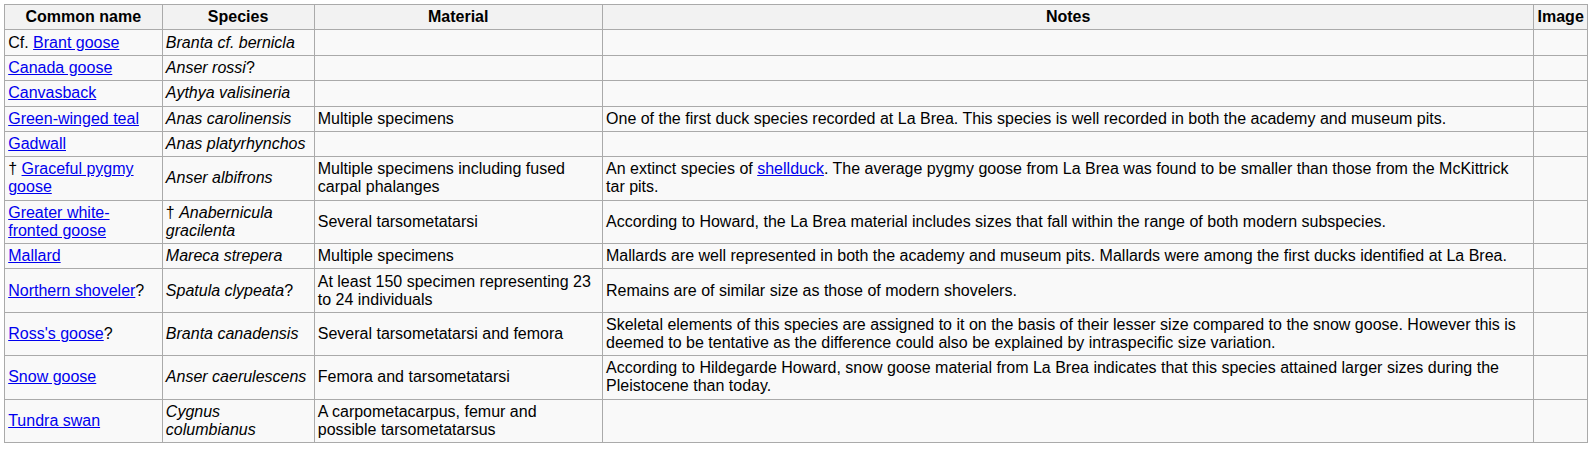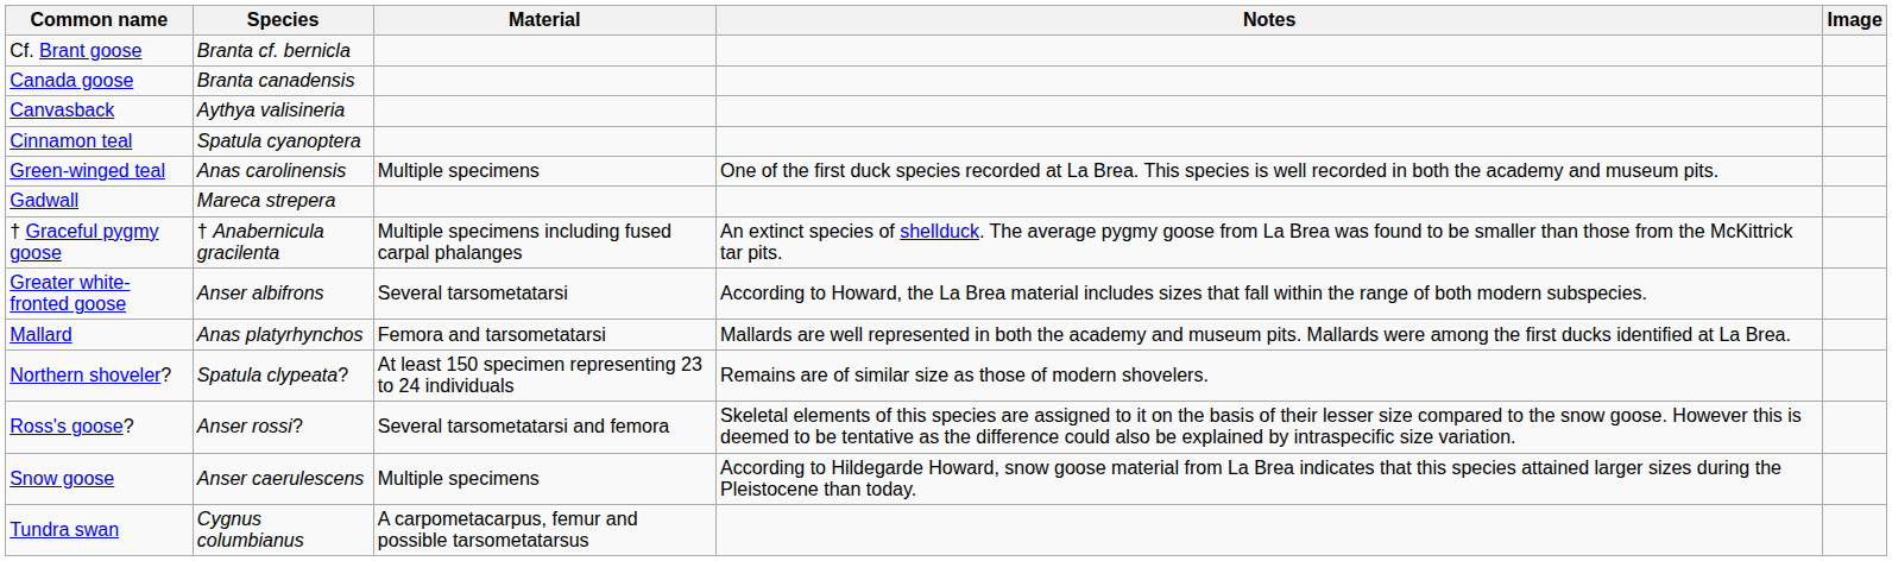 <table class="wikitable" align="center" width="100%">
 <tr>
 <th>Common name</th>
 <th>Species</th>
 <th>Material</th>
 <th>Notes</th>
 <th>Image</th>
 </tr>
 <tr>
 <td>Cf. <a href='#'>Brant goose</a></td>
 <td><em>Branta cf. bernicla</em></td>
 <td></td>
 <td></td>
 <td><div></div></td>
 </tr>
 <tr>
 <td><a href='#'>Canada goose</a></td>
-<td><em>Anser rossi</em>?</td>
+<td><em>Branta canadensis</em></td>
 <td></td>
 <td></td>
 <td></td>
 </tr>
 <tr>
 <td><a href='#'>Canvasback</a></td>
 <td><em>Aythya valisineria</em></td>
+<td></td>
+<td></td>
+<td></td>
+</tr>
+<tr>
+<td><a href='#'>Cinnamon teal</a></td>
+<td><em>Spatula cyanoptera</em></td>
 <td></td>
 <td></td>
 <td></td>
 </tr>
 <tr>
 <td><a href='#'>Green-winged teal</a></td>
 <td><em>Anas carolinensis</em></td>
 <td>Multiple specimens</td>
 <td>One of the first duck species recorded at La Brea. This species is well recorded in both the academy and museum pits.</td>
 <td></td>
 </tr>
 <tr>
 <td><a href='#'>Gadwall</a></td>
-<td><em>Anas platyrhynchos</em></td>
+<td><em>Mareca strepera</em></td>
 <td></td>
 <td></td>
 <td></td>
 </tr>
 <tr>
 <td>† <a href='#'>Graceful pygmy goose</a></td>
-<td><em>Anser albifrons</em></td>
+<td>† <em>Anabernicula gracilenta</em></td>
 <td>Multiple specimens including fused carpal phalanges</td>
 <td>An extinct species of <a href='#'>shellduck</a>. The average pygmy goose from La Brea was found to be smaller than those from the McKittrick tar pits.</td>
 <td></td>
 </tr>
 <tr>
 <td><a href='#'>Greater white-fronted goose</a></td>
-<td>† <em>Anabernicula gracilenta</em></td>
+<td><em>Anser albifrons</em></td>
 <td>Several tarsometatarsi</td>
 <td>According to Howard, the La Brea material includes sizes that fall within the range of both modern subspecies.</td>
 <td><div></div></td>
 </tr>
 <tr>
 <td><a href='#'>Mallard</a></td>
-<td><em>Mareca strepera</em></td>
-<td>Multiple specimens</td>
+<td><em>Anas platyrhynchos</em></td>
+<td>Femora and tarsometatarsi</td>
 <td>Mallards are well represented in both the academy and museum pits. Mallards were among the first ducks identified at La Brea.</td>
 <td><div></div></td>
 </tr>
 <tr>
 <td><a href='#'>Northern shoveler</a>?</td>
 <td><em>Spatula clypeata</em>?</td>
 <td>At least 150 specimen representing 23 to 24 individuals</td>
 <td>Remains are of similar size as those of modern shovelers.</td>
 <td></td>
 </tr>
 <tr>
 <td><a href='#'>Ross's goose</a>?</td>
-<td><em>Branta canadensis</em></td>
+<td><em>Anser rossi</em>?</td>
 <td>Several tarsometatarsi and femora</td>
 <td>Skeletal elements of this species are assigned to it on the basis of their lesser size compared to the snow goose. However this is deemed to be tentative as the difference could also be explained by intraspecific size variation.</td>
 <td><div></div></td>
 </tr>
 <tr>
 <td><a href='#'>Snow goose</a></td>
 <td><em>Anser caerulescens</em></td>
-<td>Femora and tarsometatarsi</td>
+<td>Multiple specimens</td>
 <td>According to Hildegarde Howard, snow goose material from La Brea indicates that this species attained larger sizes during the Pleistocene than today.</td>
 <td></td>
 </tr>
 <tr>
 <td><a href='#'>Tundra swan</a></td>
 <td><em>Cygnus columbianus</em></td>
 <td>A carpometacarpus, femur and possible tarsometatarsus</td>
 <td></td>
 <td></td>
 </tr>
 <tr>
 </tr>
 </table>
